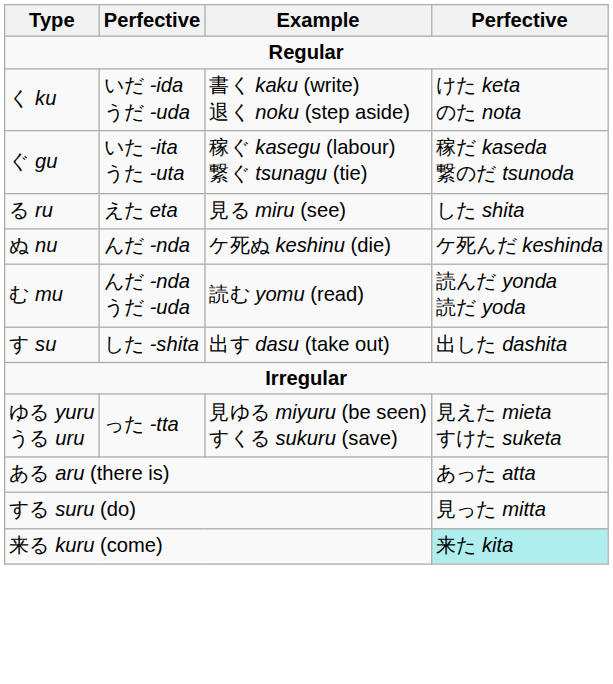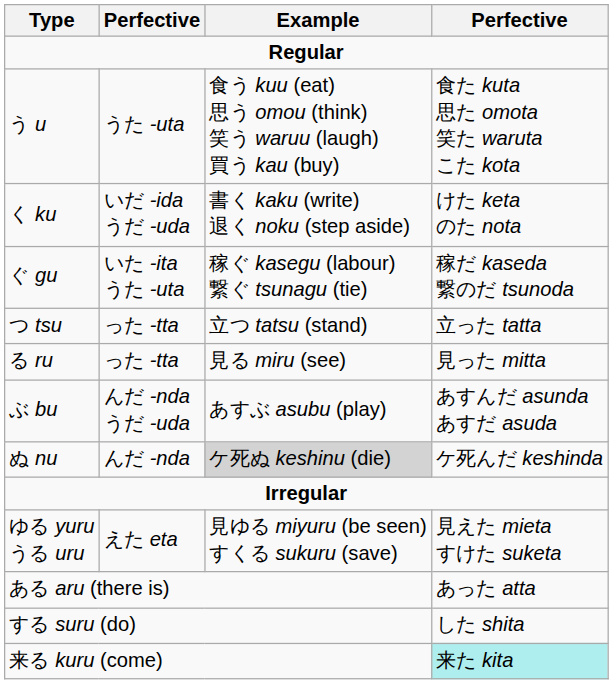 <table class="wikitable" |>
 <tr>
 <th>Type</th>
 <th>Perfective</th>
 <th>Example</th>
 <th>Perfective</th>
 </tr>
 <tr>
 <td colspan = 4 align="center"><strong>Regular</strong></td>
+</tr>
+<tr>
+<td>う <em>u</em></td>
+<td>うた <em>-uta</em></td>
+<td>食う <em>kuu</em> (eat)<br> 思う <em>omou</em> (think)<br> 笑う <em>waruu</em> (laugh)<br>買う <em>kau</em> (buy)</td>
+<td>食た <em>kuta</em><br> 思た <em>omota</em><br> 笑た <em>waruta</em><br>こた <em>kota</em></td>
 </tr>
 <tr>
 <td>く <em>ku</em></td>
 <td>いだ <em>-ida</em><br>うだ <em>-uda</em></td>
 <td>書く <em>kaku</em> (write)<br>退く <em>noku</em> (step aside)</td>
 <td>けた <em>keta</em><br>のた <em>nota</em></td>
 </tr>
 <tr>
 <td>ぐ <em>gu</em></td>
 <td>いた <em>-ita</em><br>うた <em>-uta</em></td>
 <td>稼ぐ <em>kasegu</em> (labour)<br>繋ぐ <em>tsunagu</em> (tie)</td>
 <td>稼だ <em>kaseda</em><br> 繋のだ <em>tsunoda</em></td>
 </tr>
 <tr>
+<td>つ <em>tsu</em></td>
+<td>った <em>-tta</em></td>
+<td>立つ <em>tatsu</em> (stand)</td>
+<td>立った <em>tatta</em></td>
+</tr>
+<tr>
 <td>る <em>ru</em></td>
-<td>えた <em>eta</em></td>
+<td>った <em>-tta</em></td>
 <td>見る <em>miru</em> (see)</td>
-<td>した <em>shita</em></td>
+<td>見った <em>mitta</em></td>
+</tr>
+<tr>
+<td>ぶ <em>bu</em></td>
+<td>んだ <em>-nda</em><br>うだ <em>-uda</em></td>
+<td>あすぶ <em>asubu</em> (play)</td>
+<td>あすんだ <em>asunda</em><br>あすだ <em>asuda</em></td>
 </tr>
 <tr>
 <td>ぬ <em>nu</em></td>
 <td>んだ <em>-nda</em></td>
-<td>ケ死ぬ <em>keshinu</em> (die)</td>
+<td style="background: lightgrey;">ケ死ぬ <em>keshinu</em> (die)</td>
 <td>ケ死んだ <em>keshinda</em></td>
-</tr>
-<tr>
-<td>む <em>mu</em></td>
-<td>んだ <em>-nda</em><br>うだ <em>-uda</em></td>
-<td>読む <em>yomu</em> (read)</td>
-<td>読んだ <em>yonda</em><br>読だ <em>yoda</em></td>
-</tr>
-<tr>
-<td>す <em>su</em></td>
-<td>した <em>-shita</em></td>
-<td>出す <em>dasu</em> (take out)</td>
-<td>出した <em>dashita</em></td>
 </tr>
 <tr>
 <td colspan = 4 align="center"><strong>Irregular</strong></td>
 </tr>
 <tr>
 <td>ゆる <em>yuru</em><br>うる <em>uru</em></td>
-<td>った <em>-tta</em></td>
+<td>えた <em>eta</em></td>
 <td>見ゆる <em>miyuru</em> (be seen)<br>すくる <em>sukuru</em> (save)</td>
 <td>見えた <em>mieta</em><br>すけた <em>suketa</em></td>
 </tr>
 <tr>
 <td colspan="3">ある <em>aru</em> (there is)</td>
 <td>あった <em>atta</em></td>
 </tr>
 <tr>
 <td colspan="3">する <em>suru</em> (do)</td>
-<td>見った <em>mitta</em></td>
+<td>した <em>shita</em></td>
 </tr>
 <tr>
 <td colspan="3">来る <em>kuru</em> (come)</td>
 <td style="background: paleturquoise;">来た <em>kita</em></td>
 </tr>
 </table>
